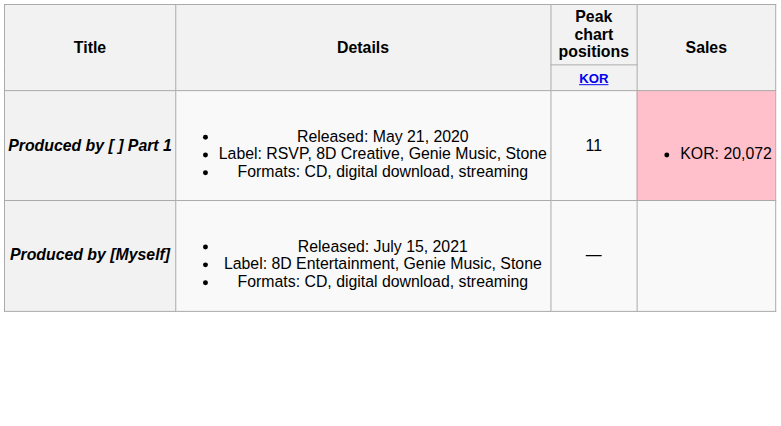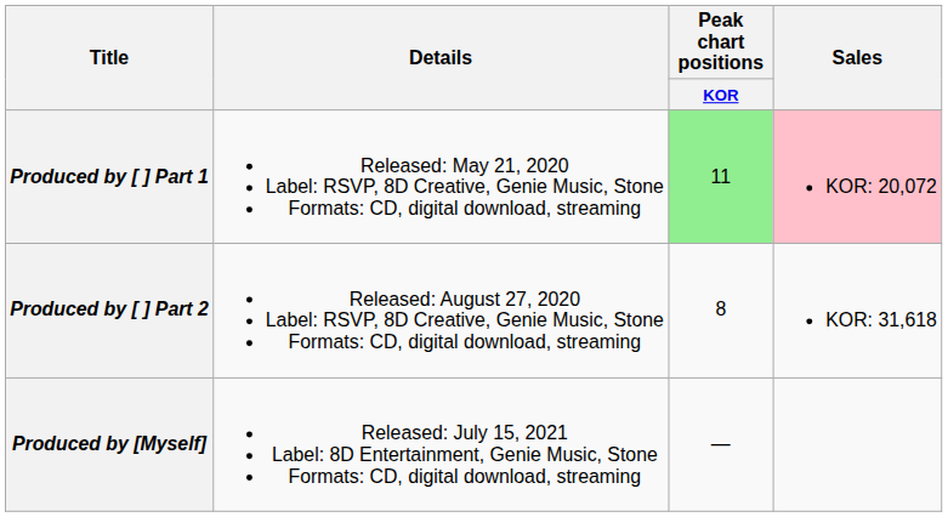 <table class="wikitable plainrowheaders" style="text-align:center;">
 <tr>
 <th scope="col" rowspan="2">Title</th>
 <th scope="col" rowspan="2">Details</th>
 <th scope="col" colspan="1" style="width:5em;">Peak chart positions</th>
 <th scope="col" rowspan="2">Sales</th>
 </tr>
 <tr>
 <th><small><a href='#'>KOR</a></small><br></th>
 </tr>
 <tr>
 <th scope="row"><em>Produced by [ ] Part 1</em></th>
 <td><br><ul><li>Released: May 21, 2020</li><li>Label: RSVP, 8D Creative, Genie Music, Stone</li><li>Formats: CD, digital download, streaming</li></ul></td>
-<td>11</td>
+<td style="background: lightgreen;">11</td>
 <td style="background: pink;"><br><ul><li>KOR: 20,072</li></ul></td>
+</tr>
+<tr>
+<th scope="row"><em>Produced by [ ] Part 2</em></th>
+<td><br><ul><li>Released: August 27, 2020</li><li>Label: RSVP, 8D Creative, Genie Music, Stone</li><li>Formats: CD, digital download, streaming</li></ul></td>
+<td>8</td>
+<td><br><ul><li>KOR: 31,618</li></ul></td>
 </tr>
 <tr>
 <th scope="row"><em>Produced by [Myself]</em></th>
 <td><br><ul><li>Released: July 15, 2021</li><li>Label: 8D Entertainment, Genie Music, Stone</li><li>Formats: CD, digital download, streaming</li></ul></td>
 <td>—</td>
 <td></td>
 </tr>
 </table>
